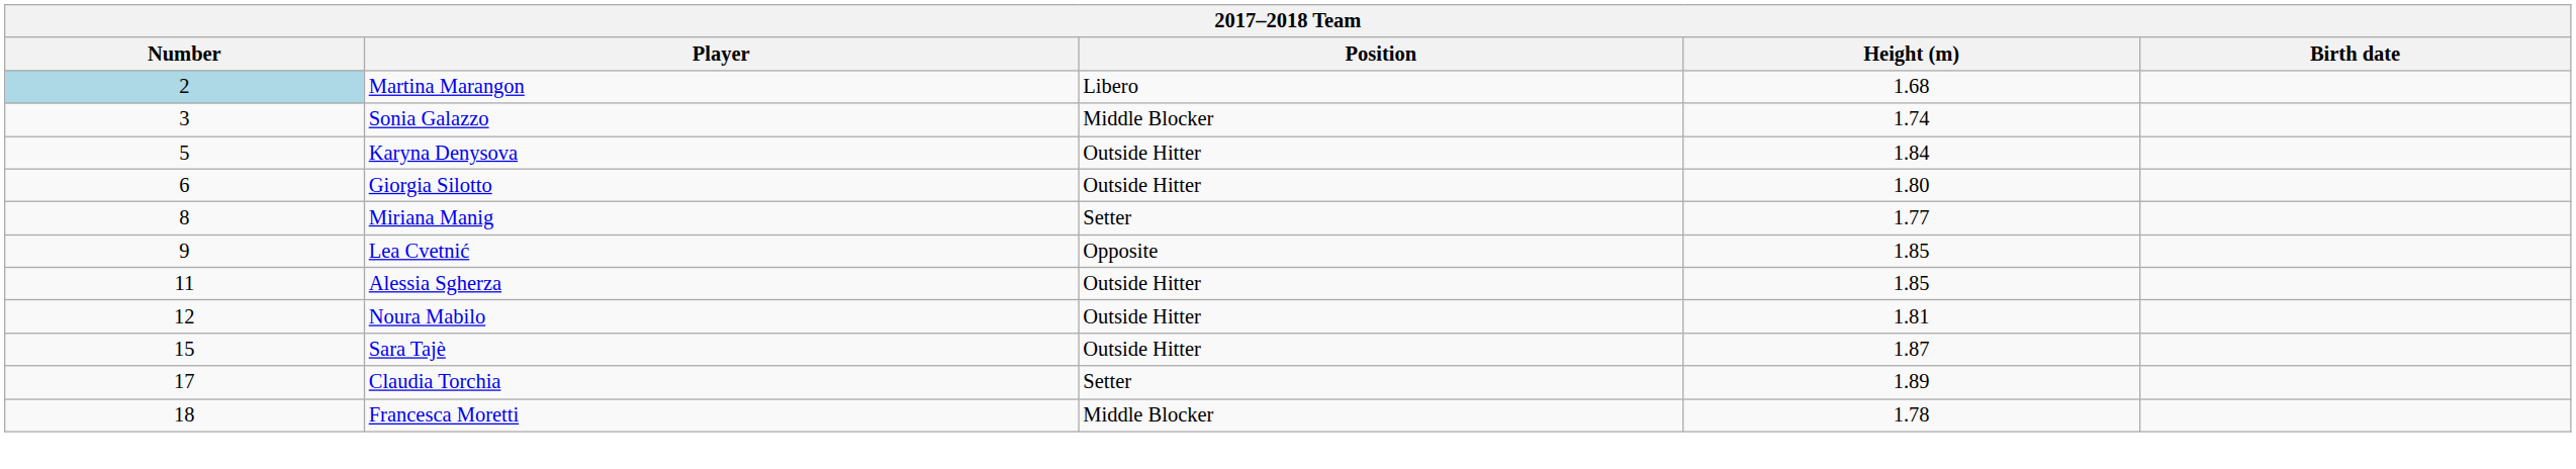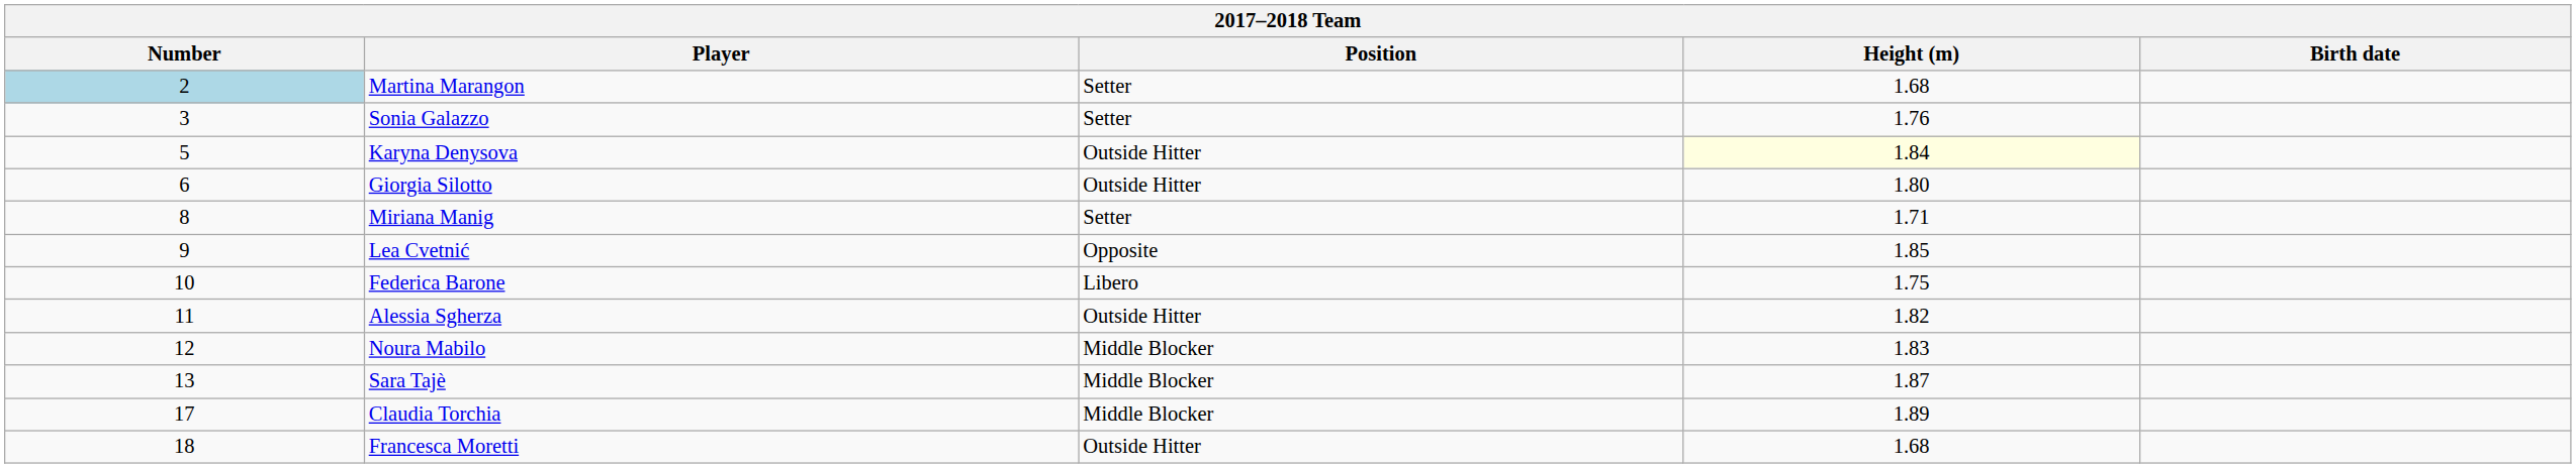 <table class="wikitable collapsible collapsed" style="width:100%;">
 <tr>
 <th colspan=5><strong>2017–2018 Team</strong></th>
 </tr>
 <tr>
 <th>Number</th>
 <th>Player</th>
 <th>Position</th>
 <th>Height (m)</th>
 <th>Birth date</th>
 </tr>
 <tr>
 <td align=center style="background: lightblue;">2</td>
 <td> <a href='#'>Martina Marangon</a></td>
-<td>Libero</td>
+<td>Setter</td>
 <td align=center>1.68</td>
 <td></td>
 </tr>
 <tr>
 <td align=center>3</td>
 <td> <a href='#'>Sonia Galazzo</a></td>
-<td>Middle Blocker</td>
-<td align=center>1.74</td>
+<td>Setter</td>
+<td align=center>1.76</td>
 <td></td>
 </tr>
 <tr>
 <td align=center>5</td>
 <td> <a href='#'>Karyna Denysova</a></td>
 <td>Outside Hitter</td>
-<td align=center>1.84</td>
+<td align=center style="background: lightyellow;">1.84</td>
 <td></td>
 </tr>
 <tr>
 <td align=center>6</td>
 <td> <a href='#'>Giorgia Silotto</a></td>
 <td>Outside Hitter</td>
 <td align=center>1.80</td>
 <td></td>
 </tr>
 <tr>
 <td align=center>8</td>
 <td> <a href='#'>Miriana Manig</a></td>
 <td>Setter</td>
-<td align=center>1.77</td>
+<td align=center>1.71</td>
 <td></td>
 </tr>
 <tr>
 <td align=center>9</td>
 <td> <a href='#'>Lea Cvetnić</a></td>
 <td>Opposite</td>
 <td align=center>1.85</td>
 <td></td>
 </tr>
 <tr>
+<td align=center>10</td>
+<td> <a href='#'>Federica Barone</a></td>
+<td>Libero</td>
+<td align=center>1.75</td>
+<td></td>
+</tr>
+<tr>
 <td align=center>11</td>
 <td> <a href='#'>Alessia Sgherza</a></td>
 <td>Outside Hitter</td>
-<td align=center>1.85</td>
+<td align=center>1.82</td>
 <td></td>
 </tr>
 <tr>
 <td align=center>12</td>
 <td> <a href='#'>Noura Mabilo</a></td>
-<td>Outside Hitter</td>
-<td align=center>1.81</td>
+<td>Middle Blocker</td>
+<td align=center>1.83</td>
 <td></td>
 </tr>
 <tr>
-<td align=center>15</td>
+<td align=center>13</td>
 <td> <a href='#'>Sara Tajè</a></td>
-<td>Outside Hitter</td>
+<td>Middle Blocker</td>
 <td align=center>1.87</td>
 <td></td>
 </tr>
 <tr>
 <td align=center>17</td>
 <td> <a href='#'>Claudia Torchia</a></td>
-<td>Setter</td>
+<td>Middle Blocker</td>
 <td align=center>1.89</td>
 <td></td>
 </tr>
 <tr>
 <td align=center>18</td>
 <td> <a href='#'>Francesca Moretti</a></td>
-<td>Middle Blocker</td>
-<td align=center>1.78</td>
+<td>Outside Hitter</td>
+<td align=center>1.68</td>
 <td></td>
 </tr>
 </table>
